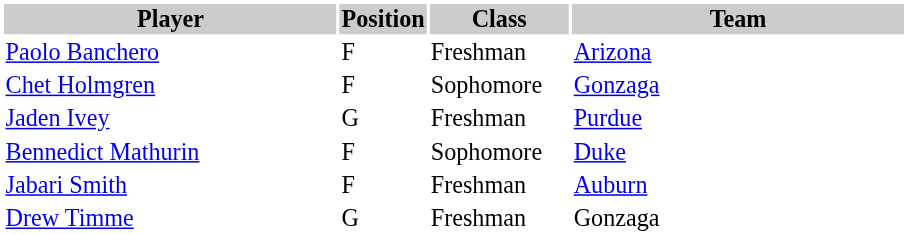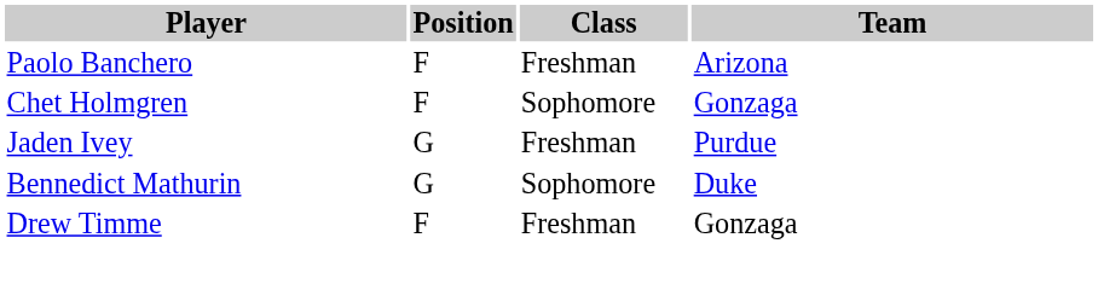 <table style="width:600px" "border:'1' 'solid' 'gray' ">
 <tr>
 <th style="background:#ccc; width:40%;">Player</th>
 <th style="background:#ccc; width:4%;">Position</th>
 <th style="background:#ccc; width:16%;">Class</th>
 <th style="background:#ccc; width:40%;">Team</th>
 </tr>
 <tr>
 <td><a href='#'>Paolo Banchero</a></td>
 <td>F</td>
 <td>Freshman</td>
 <td><a href='#'>Arizona</a></td>
 </tr>
 <tr>
 <td><a href='#'>Chet Holmgren</a></td>
 <td>F</td>
 <td>Sophomore</td>
 <td><a href='#'>Gonzaga</a></td>
 </tr>
 <tr>
 <td><a href='#'>Jaden Ivey</a></td>
 <td>G</td>
 <td>Freshman</td>
 <td><a href='#'>Purdue</a></td>
 </tr>
 <tr>
 <td><a href='#'>Bennedict Mathurin</a></td>
-<td>F</td>
+<td>G</td>
 <td>Sophomore</td>
 <td><a href='#'>Duke</a></td>
 </tr>
 <tr>
-<td><a href='#'>Jabari Smith</a></td>
+<td><a href='#'>Drew Timme</a></td>
 <td>F</td>
-<td>Freshman</td>
-<td><a href='#'>Auburn</a></td>
-</tr>
-<tr>
-<td><a href='#'>Drew Timme</a></td>
-<td>G</td>
 <td>Freshman</td>
 <td>Gonzaga</td>
 </tr>
 </table>
